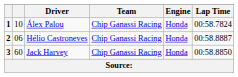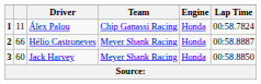 <table class="wikitable" style="font-size:85%;">
 <tr>
 </tr>
 <tr>
 <th></th>
 <th></th>
 <th>Driver</th>
 <th>Team</th>
 <th>Engine</th>
 <th>Lap Time</th>
 </tr>
 <tr>
 <td style="text-align:center;"><strong>1</strong></td>
-<td style="text-align:center;">10</td>
+<td style="text-align:center;">11</td>
 <td> <a href='#'>Álex Palou</a></td>
 <td><a href='#'>Chip Ganassi Racing</a></td>
 <td><a href='#'>Honda</a></td>
 <td>00:58.7824</td>
 </tr>
 <tr>
 <td style="text-align:center;"><strong>2</strong></td>
-<td style="text-align:center;">06</td>
+<td style="text-align:center;">66</td>
 <td> <a href='#'>Hélio Castroneves</a></td>
-<td><a href='#'>Chip Ganassi Racing</a></td>
+<td><a href='#'>Meyer Shank Racing</a></td>
 <td><a href='#'>Honda</a></td>
 <td>00:58.8887</td>
 </tr>
 <tr>
 <td style="text-align:center;"><strong>3</strong></td>
 <td style="text-align:center;">60</td>
 <td> <a href='#'>Jack Harvey</a></td>
-<td><a href='#'>Chip Ganassi Racing</a></td>
+<td><a href='#'>Meyer Shank Racing</a></td>
 <td><a href='#'>Honda</a></td>
 <td>00:58.8850</td>
 </tr>
 <tr>
 <th colspan=6>Source:</th>
 </tr>
 </table>
